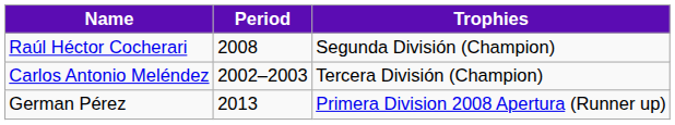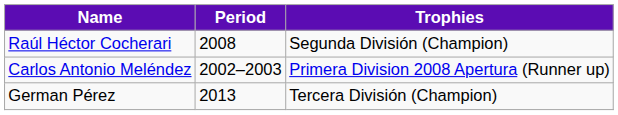 <table class="wikitable">
 <tr>
 <th style="color:White; background:#5B0CB3;">Name</th>
 <th style="color:White; background:#5B0CB3;">Period</th>
 <th style="color:White; background:#5B0CB3;">Trophies</th>
 </tr>
 <tr>
 <td> <a href='#'>Raúl Héctor Cocherari</a></td>
 <td>2008</td>
 <td>Segunda División (Champion)</td>
 </tr>
 <tr>
 <td> <a href='#'>Carlos Antonio Meléndez</a></td>
 <td>2002–2003</td>
-<td>Tercera División (Champion)</td>
+<td><a href='#'>Primera Division 2008 Apertura</a> (Runner up)</td>
 </tr>
 <tr>
 <td> German Pérez</td>
 <td>2013</td>
-<td><a href='#'>Primera Division 2008 Apertura</a> (Runner up)</td>
+<td>Tercera División (Champion)</td>
 </tr>
 </table>
